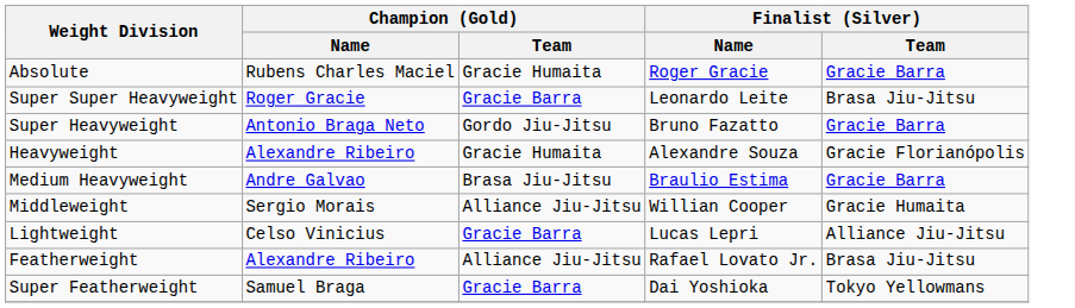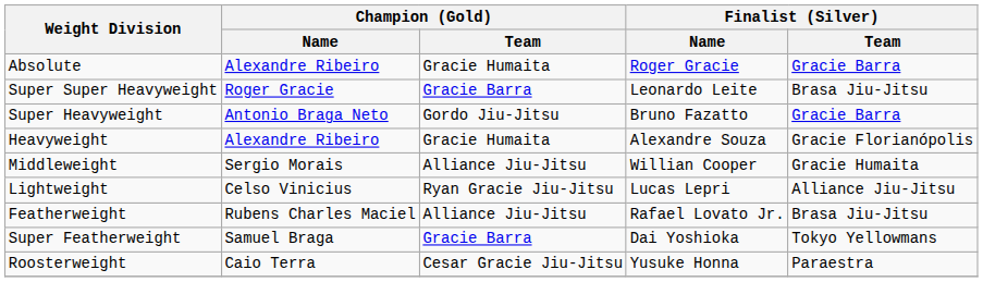 <table class="wikitable">
 <tr>
 <th rowspan=2>Weight Division</th>
 <th colspan=2>Champion (Gold)</th>
 <th colspan=2>Finalist (Silver)</th>
 </tr>
 <tr>
 <th>Name</th>
 <th>Team</th>
 <th>Name</th>
 <th>Team</th>
 </tr>
 <tr>
 <td>Absolute</td>
-<td>Rubens Charles Maciel</td>
+<td><a href='#'>Alexandre Ribeiro</a></td>
 <td>Gracie Humaita</td>
 <td><a href='#'>Roger Gracie</a></td>
 <td><a href='#'>Gracie Barra</a></td>
 </tr>
 <tr>
 <td>Super Super Heavyweight</td>
 <td><a href='#'>Roger Gracie</a></td>
 <td><a href='#'>Gracie Barra</a></td>
 <td>Leonardo Leite</td>
 <td>Brasa Jiu-Jitsu</td>
 </tr>
 <tr>
 <td>Super Heavyweight</td>
 <td><a href='#'>Antonio Braga Neto</a></td>
 <td>Gordo Jiu-Jitsu</td>
 <td>Bruno Fazatto</td>
 <td><a href='#'>Gracie Barra</a></td>
 </tr>
 <tr>
 <td>Heavyweight</td>
 <td><a href='#'>Alexandre Ribeiro</a></td>
 <td>Gracie Humaita</td>
 <td>Alexandre Souza</td>
 <td>Gracie Florianópolis</td>
 </tr>
 <tr>
-<td>Medium Heavyweight</td>
-<td><a href='#'>Andre Galvao</a></td>
-<td>Brasa Jiu-Jitsu</td>
-<td><a href='#'>Braulio Estima</a></td>
-<td><a href='#'>Gracie Barra</a></td>
-</tr>
-<tr>
 <td>Middleweight</td>
 <td>Sergio Morais</td>
 <td>Alliance Jiu-Jitsu</td>
 <td>Willian Cooper</td>
 <td>Gracie Humaita</td>
 </tr>
 <tr>
 <td>Lightweight</td>
 <td>Celso Vinicius</td>
-<td><a href='#'>Gracie Barra</a></td>
+<td>Ryan Gracie Jiu-Jitsu</td>
 <td>Lucas Lepri</td>
 <td>Alliance Jiu-Jitsu</td>
 </tr>
 <tr>
 <td>Featherweight</td>
-<td><a href='#'>Alexandre Ribeiro</a></td>
+<td>Rubens Charles Maciel</td>
 <td>Alliance Jiu-Jitsu</td>
 <td>Rafael Lovato Jr.</td>
 <td>Brasa Jiu-Jitsu</td>
 </tr>
 <tr>
 <td>Super Featherweight</td>
 <td>Samuel Braga</td>
 <td><a href='#'>Gracie Barra</a></td>
 <td>Dai Yoshioka</td>
 <td>Tokyo Yellowmans</td>
 </tr>
 <tr>
+<td>Roosterweight</td>
+<td>Caio Terra</td>
+<td>Cesar Gracie Jiu-Jitsu</td>
+<td>Yusuke Honna</td>
+<td>Paraestra</td>
+</tr>
+<tr>
 </tr>
 </table>
